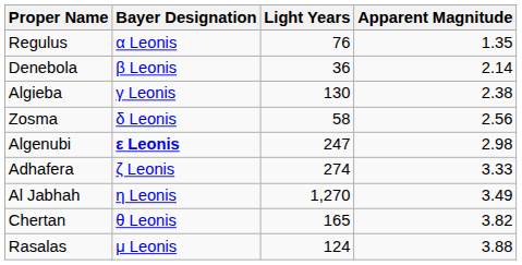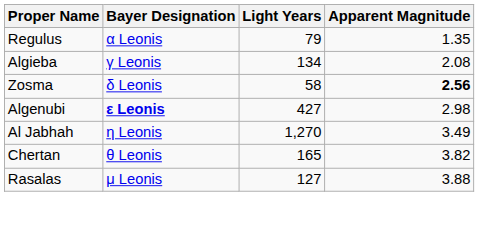 <table class="wikitable sortable">
 <tr>
 <th>Proper Name</th>
 <th>Bayer Designation</th>
 <th>Light Years</th>
 <th>Apparent Magnitude</th>
 </tr>
 <tr>
 <td>Regulus</td>
 <td><a href='#'>α Leonis</a></td>
-<td style="text-align: right;">76</td>
+<td style="text-align: right;">79</td>
 <td style="text-align: right;">1.35</td>
-</tr>
-<tr>
-<td>Denebola</td>
-<td><a href='#'>β Leonis</a></td>
-<td style="text-align: right;">36</td>
-<td style="text-align: right;">2.14</td>
 </tr>
 <tr>
 <td>Algieba</td>
 <td><a href='#'>γ Leonis</a></td>
-<td style="text-align: right;">130</td>
-<td style="text-align: right;">2.38</td>
+<td style="text-align: right;">134</td>
+<td style="text-align: right;">2.08</td>
 </tr>
 <tr>
 <td>Zosma</td>
 <td><a href='#'>δ Leonis</a></td>
 <td style="text-align: right;">58</td>
-<td style="text-align: right;">2.56</td>
+<td style="text-align: right;"><strong>2.56</strong></td>
 </tr>
 <tr>
 <td>Algenubi</td>
 <td><strong><a href='#'>ε Leonis</a></strong></td>
-<td style="text-align: right;">247</td>
+<td style="text-align: right;">427</td>
 <td style="text-align: right;">2.98</td>
-</tr>
-<tr>
-<td>Adhafera</td>
-<td><a href='#'>ζ Leonis</a></td>
-<td style="text-align: right;">274</td>
-<td style="text-align: right;">3.33</td>
 </tr>
 <tr>
 <td>Al Jabhah</td>
 <td><a href='#'>η Leonis</a></td>
 <td style="text-align: right;">1,270</td>
 <td style="text-align: right;">3.49</td>
 </tr>
 <tr>
 <td>Chertan</td>
 <td><a href='#'>θ Leonis</a></td>
 <td style="text-align: right;">165</td>
 <td style="text-align: right;">3.82</td>
 </tr>
 <tr>
 <td>Rasalas</td>
 <td><a href='#'>μ Leonis</a></td>
-<td style="text-align: right;">124</td>
+<td style="text-align: right;">127</td>
 <td style="text-align: right;">3.88</td>
 </tr>
 </table>
